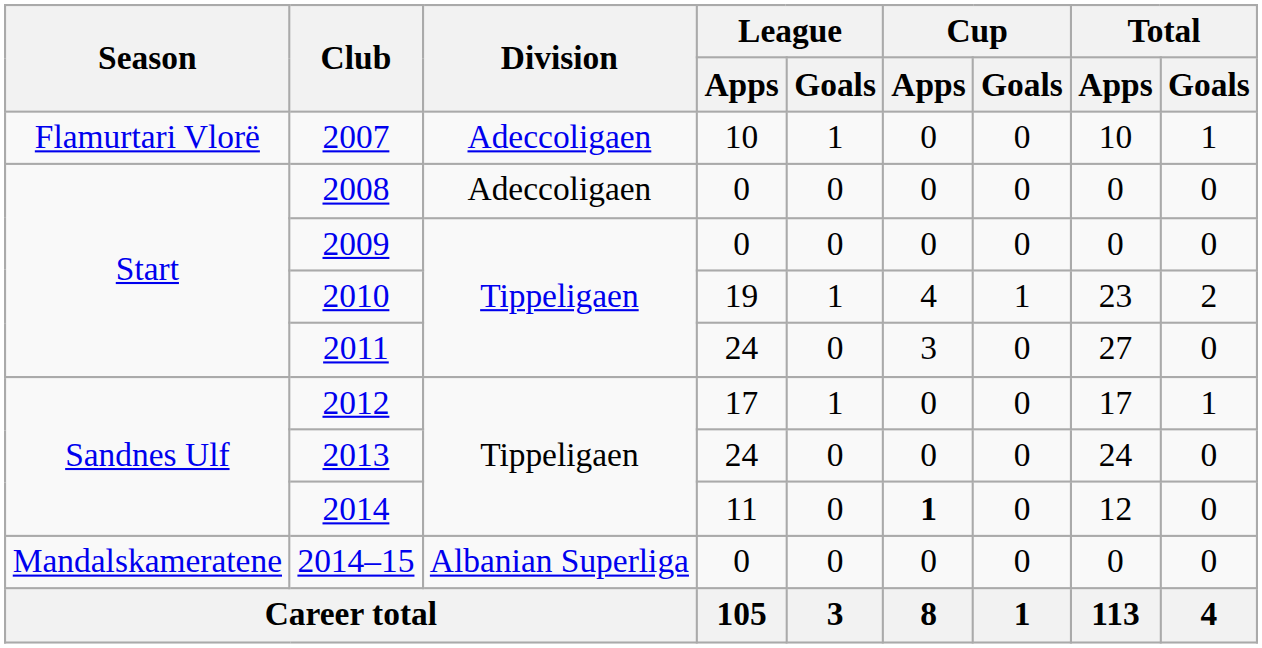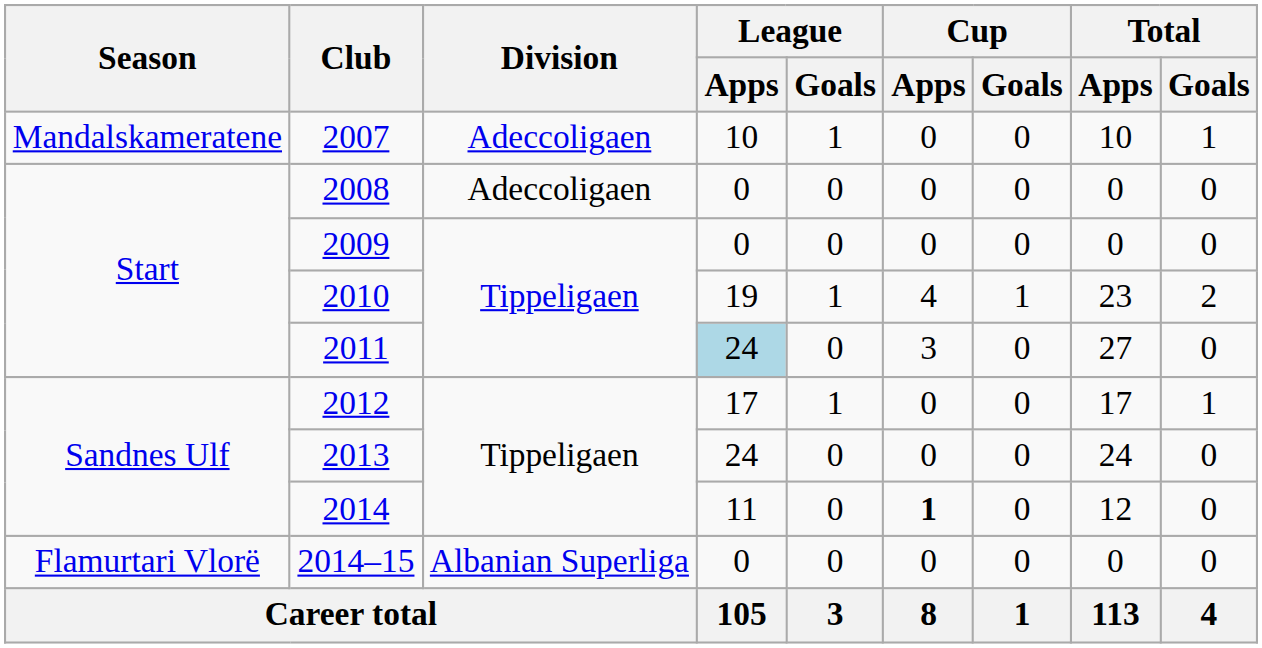 <table class="wikitable" style="text-align:center">
 <tr>
 <th rowspan="2">Season</th>
 <th rowspan="2">Club</th>
 <th rowspan="2">Division</th>
 <th colspan="2">League</th>
 <th colspan="2">Cup</th>
 <th colspan="2">Total</th>
 </tr>
 <tr>
 <th>Apps</th>
 <th>Goals</th>
 <th>Apps</th>
 <th>Goals</th>
 <th>Apps</th>
 <th>Goals</th>
 </tr>
 <tr>
-<td><a href='#'>Flamurtari Vlorë</a></td>
+<td><a href='#'>Mandalskameratene</a></td>
 <td><a href='#'>2007</a></td>
 <td><a href='#'>Adeccoligaen</a></td>
 <td>10</td>
 <td>1</td>
 <td>0</td>
 <td>0</td>
 <td>10</td>
 <td>1</td>
 </tr>
 <tr>
 <td rowspan="4"><a href='#'>Start</a></td>
 <td><a href='#'>2008</a></td>
 <td>Adeccoligaen</td>
 <td>0</td>
 <td>0</td>
 <td>0</td>
 <td>0</td>
 <td>0</td>
 <td>0</td>
 </tr>
 <tr>
 <td><a href='#'>2009</a></td>
 <td rowspan="3"><a href='#'>Tippeligaen</a></td>
 <td>0</td>
 <td>0</td>
 <td>0</td>
 <td>0</td>
 <td>0</td>
 <td>0</td>
 </tr>
 <tr>
 <td><a href='#'>2010</a></td>
 <td>19</td>
 <td>1</td>
 <td>4</td>
 <td>1</td>
 <td>23</td>
 <td>2</td>
 </tr>
 <tr>
 <td><a href='#'>2011</a></td>
-<td>24</td>
+<td style="background: lightblue;">24</td>
 <td>0</td>
 <td>3</td>
 <td>0</td>
 <td>27</td>
 <td>0</td>
 </tr>
 <tr>
 <td rowspan="3"><a href='#'>Sandnes Ulf</a></td>
 <td><a href='#'>2012</a></td>
 <td rowspan="3">Tippeligaen</td>
 <td>17</td>
 <td>1</td>
 <td>0</td>
 <td>0</td>
 <td>17</td>
 <td>1</td>
 </tr>
 <tr>
 <td><a href='#'>2013</a></td>
 <td>24</td>
 <td>0</td>
 <td>0</td>
 <td>0</td>
 <td>24</td>
 <td>0</td>
 </tr>
 <tr>
 <td><a href='#'>2014</a></td>
 <td>11</td>
 <td>0</td>
 <td><strong>1</strong></td>
 <td>0</td>
 <td>12</td>
 <td>0</td>
 </tr>
 <tr>
-<td><a href='#'>Mandalskameratene</a></td>
+<td><a href='#'>Flamurtari Vlorë</a></td>
 <td><a href='#'>2014–15</a></td>
 <td><a href='#'>Albanian Superliga</a></td>
 <td>0</td>
 <td>0</td>
 <td>0</td>
 <td>0</td>
 <td>0</td>
 <td>0</td>
 </tr>
 <tr>
 <th colspan="3">Career total</th>
 <th>105</th>
 <th>3</th>
 <th>8</th>
 <th>1</th>
 <th>113</th>
 <th>4</th>
 </tr>
 </table>
